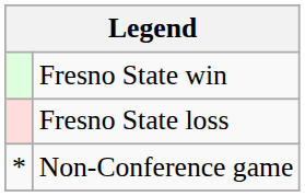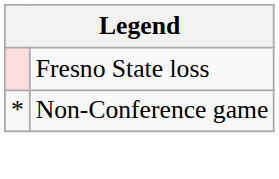 <table class="wikitable" style="font-size:90%">
 <tr>
 <th colspan=2>Legend</th>
-</tr>
-<tr>
-<td style="background:#ddffdd;"> </td>
-<td>Fresno State win</td>
 </tr>
 <tr>
 <td style="background:#ffdddd;"> </td>
 <td>Fresno State loss</td>
 </tr>
 <tr>
 <td>*</td>
 <td>Non-Conference game</td>
 </tr>
 </table>
